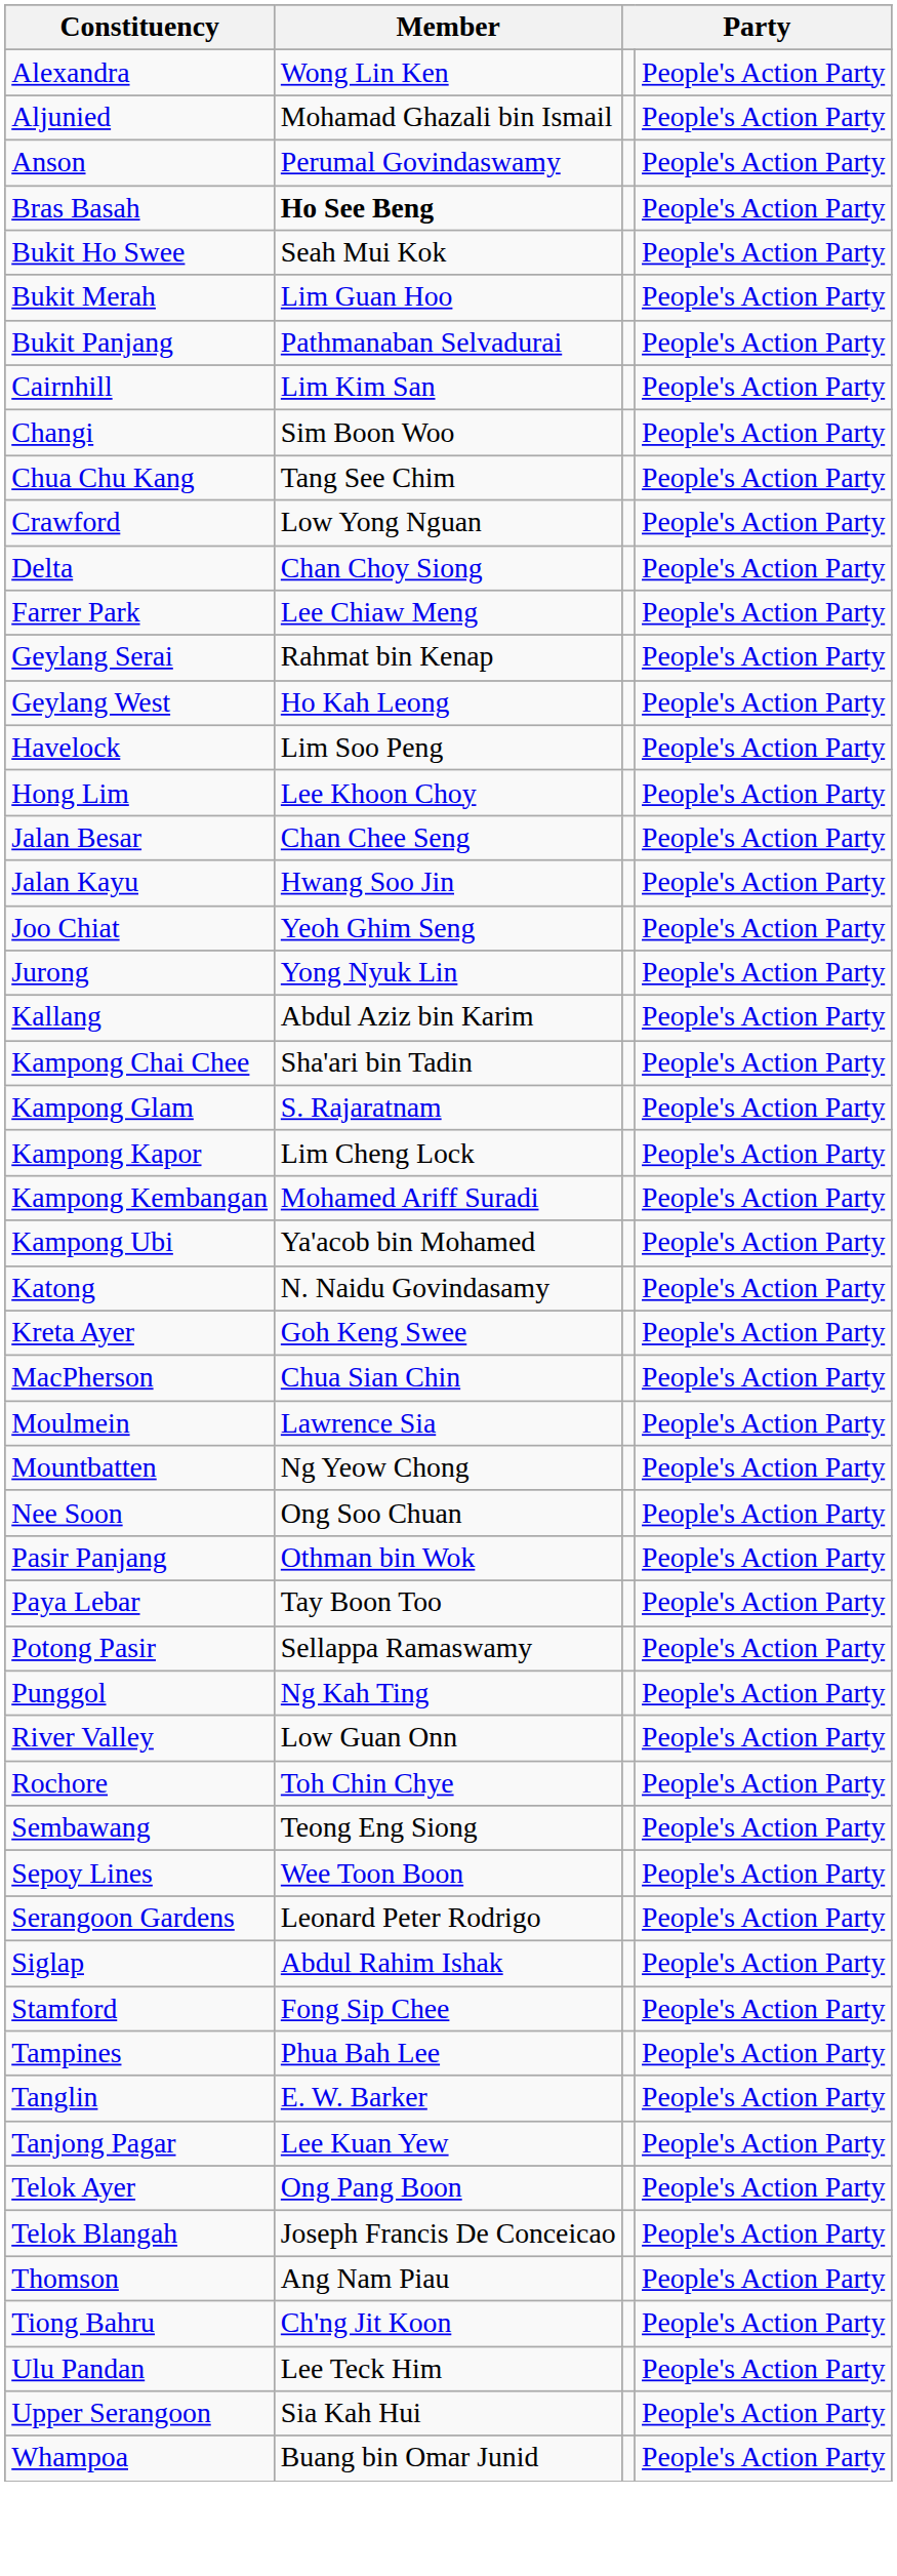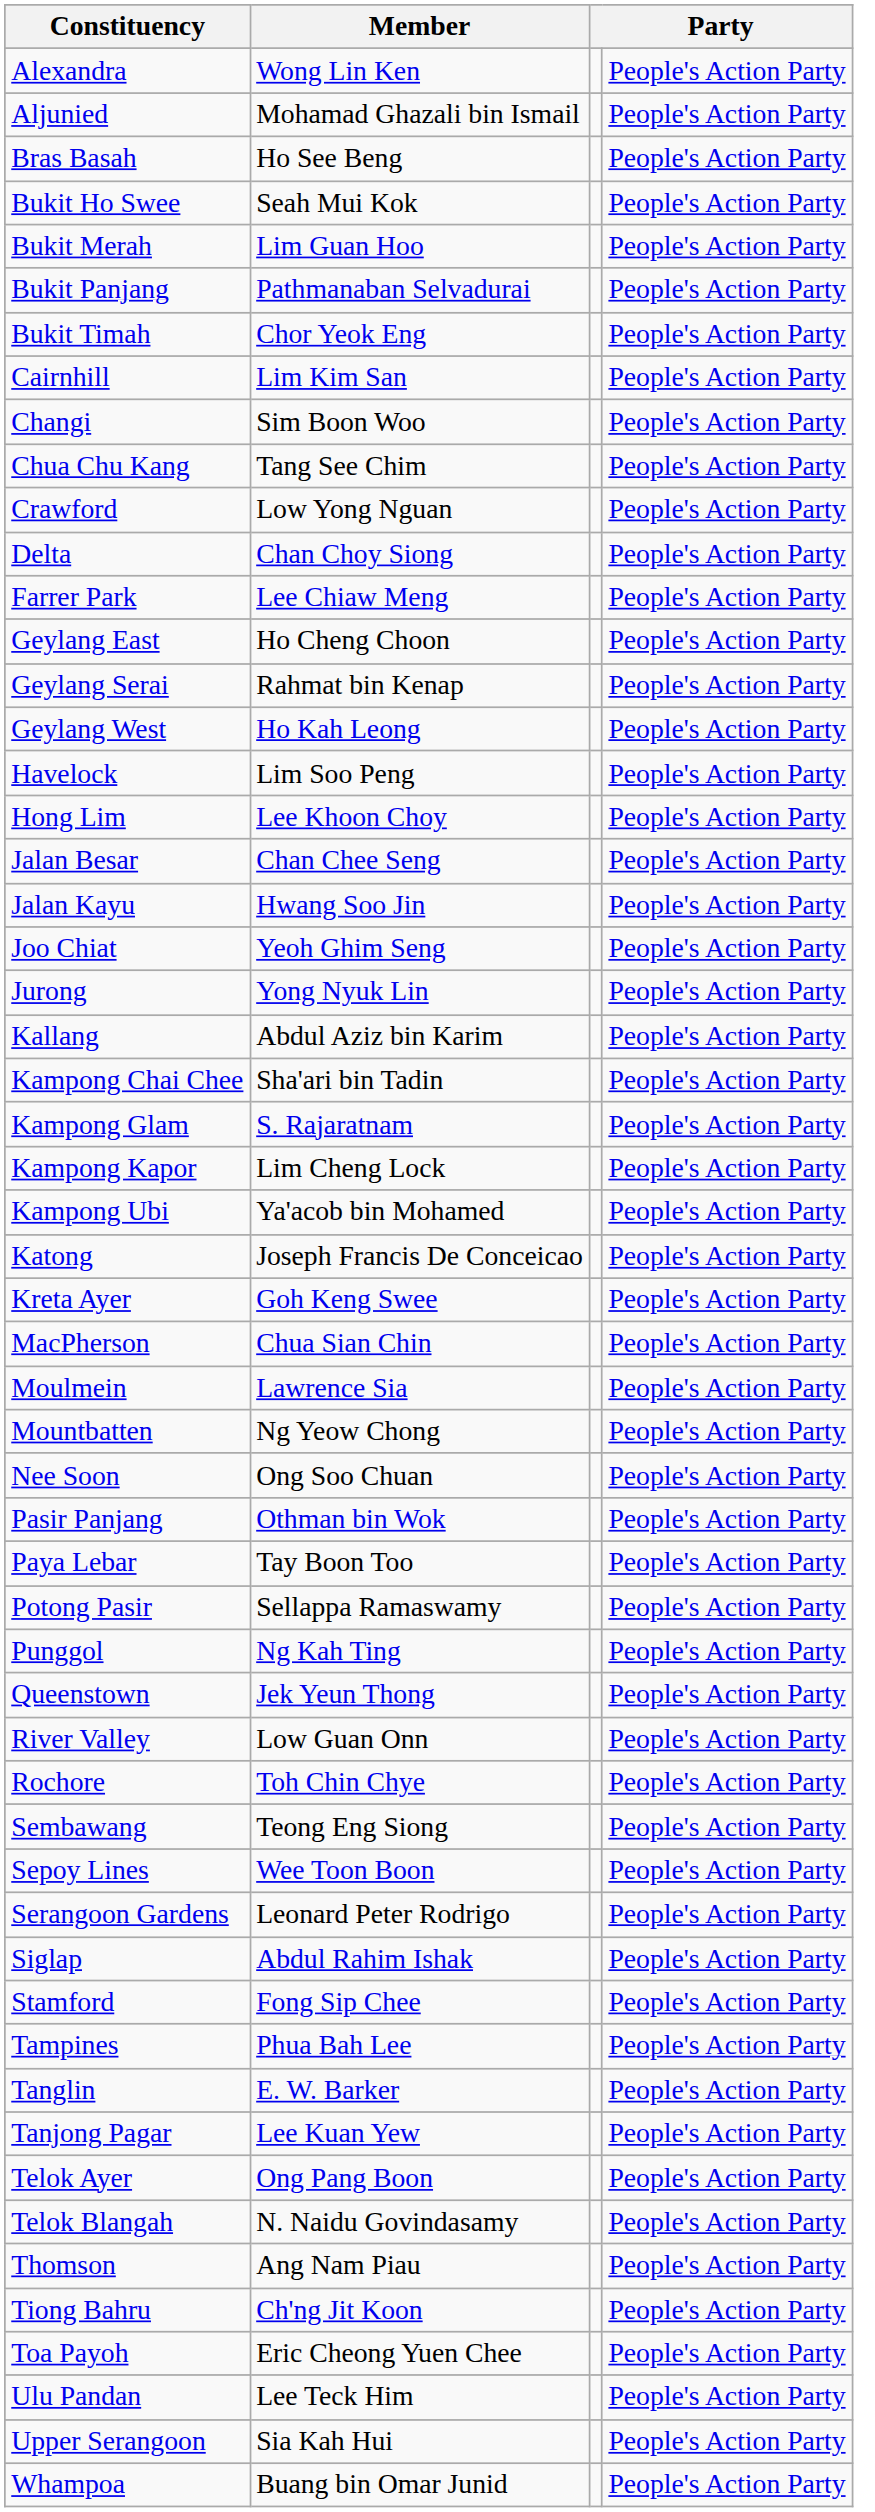 <table class="wikitable sortable">
 <tr>
 <th>Constituency</th>
 <th>Member</th>
 <th colspan="2">Party</th>
 </tr>
 <tr>
 <td><a href='#'>Alexandra</a></td>
 <td><a href='#'>Wong Lin Ken</a></td>
 <td></td>
 <td><a href='#'>People's Action Party</a></td>
 </tr>
 <tr>
 <td><a href='#'>Aljunied</a></td>
 <td>Mohamad Ghazali bin Ismail</td>
 <td></td>
 <td><a href='#'>People's Action Party</a></td>
 </tr>
 <tr>
-<td><a href='#'>Anson</a></td>
-<td><a href='#'>Perumal Govindaswamy</a></td>
-<td></td>
-<td><a href='#'>People's Action Party</a></td>
-</tr>
-<tr>
 <td><a href='#'>Bras Basah</a></td>
-<td><strong>Ho See Beng</strong></td>
+<td>Ho See Beng</td>
 <td></td>
 <td><a href='#'>People's Action Party</a></td>
 </tr>
 <tr>
 <td><a href='#'>Bukit Ho Swee</a></td>
 <td>Seah Mui Kok</td>
 <td></td>
 <td><a href='#'>People's Action Party</a></td>
 </tr>
 <tr>
 <td><a href='#'>Bukit Merah</a></td>
 <td><a href='#'>Lim Guan Hoo</a></td>
 <td></td>
 <td><a href='#'>People's Action Party</a></td>
 </tr>
 <tr>
 <td><a href='#'>Bukit Panjang</a></td>
 <td><a href='#'>Pathmanaban Selvadurai</a></td>
+<td></td>
+<td><a href='#'>People's Action Party</a></td>
+</tr>
+<tr>
+<td><a href='#'>Bukit Timah</a></td>
+<td><a href='#'>Chor Yeok Eng</a></td>
 <td></td>
 <td><a href='#'>People's Action Party</a></td>
 </tr>
 <tr>
 <td><a href='#'>Cairnhill</a></td>
 <td><a href='#'>Lim Kim San</a></td>
 <td></td>
 <td><a href='#'>People's Action Party</a></td>
 </tr>
 <tr>
 <td><a href='#'>Changi</a></td>
 <td>Sim Boon Woo</td>
 <td></td>
 <td><a href='#'>People's Action Party</a></td>
 </tr>
 <tr>
 <td><a href='#'>Chua Chu Kang</a></td>
 <td>Tang See Chim</td>
 <td></td>
 <td><a href='#'>People's Action Party</a></td>
 </tr>
 <tr>
 <td><a href='#'>Crawford</a></td>
 <td>Low Yong Nguan</td>
 <td></td>
 <td><a href='#'>People's Action Party</a></td>
 </tr>
 <tr>
 <td><a href='#'>Delta</a></td>
 <td><a href='#'>Chan Choy Siong</a></td>
 <td></td>
 <td><a href='#'>People's Action Party</a></td>
 </tr>
 <tr>
 <td><a href='#'>Farrer Park</a></td>
 <td><a href='#'>Lee Chiaw Meng</a></td>
+<td></td>
+<td><a href='#'>People's Action Party</a></td>
+</tr>
+<tr>
+<td><a href='#'>Geylang East</a></td>
+<td>Ho Cheng Choon</td>
 <td></td>
 <td><a href='#'>People's Action Party</a></td>
 </tr>
 <tr>
 <td><a href='#'>Geylang Serai</a></td>
 <td>Rahmat bin Kenap</td>
 <td></td>
 <td><a href='#'>People's Action Party</a></td>
 </tr>
 <tr>
 <td><a href='#'>Geylang West</a></td>
 <td><a href='#'>Ho Kah Leong</a></td>
 <td></td>
 <td><a href='#'>People's Action Party</a></td>
 </tr>
 <tr>
 <td><a href='#'>Havelock</a></td>
 <td>Lim Soo Peng</td>
 <td></td>
 <td><a href='#'>People's Action Party</a></td>
 </tr>
 <tr>
 <td><a href='#'>Hong Lim</a></td>
 <td><a href='#'>Lee Khoon Choy</a></td>
 <td></td>
 <td><a href='#'>People's Action Party</a></td>
 </tr>
 <tr>
 <td><a href='#'>Jalan Besar</a></td>
 <td><a href='#'>Chan Chee Seng</a></td>
 <td></td>
 <td><a href='#'>People's Action Party</a></td>
 </tr>
 <tr>
 <td><a href='#'>Jalan Kayu</a></td>
 <td><a href='#'>Hwang Soo Jin</a></td>
 <td></td>
 <td><a href='#'>People's Action Party</a></td>
 </tr>
 <tr>
 <td><a href='#'>Joo Chiat</a></td>
 <td><a href='#'>Yeoh Ghim Seng</a></td>
 <td></td>
 <td><a href='#'>People's Action Party</a></td>
 </tr>
 <tr>
 <td><a href='#'>Jurong</a></td>
 <td><a href='#'>Yong Nyuk Lin</a></td>
 <td></td>
 <td><a href='#'>People's Action Party</a></td>
 </tr>
 <tr>
 <td><a href='#'>Kallang</a></td>
 <td>Abdul Aziz bin Karim</td>
 <td></td>
 <td><a href='#'>People's Action Party</a></td>
 </tr>
 <tr>
 <td><a href='#'>Kampong Chai Chee</a></td>
 <td>Sha'ari bin Tadin</td>
 <td></td>
 <td><a href='#'>People's Action Party</a></td>
 </tr>
 <tr>
 <td><a href='#'>Kampong Glam</a></td>
 <td><a href='#'>S. Rajaratnam</a></td>
 <td></td>
 <td><a href='#'>People's Action Party</a></td>
 </tr>
 <tr>
 <td><a href='#'>Kampong Kapor</a></td>
 <td>Lim Cheng Lock</td>
 <td></td>
 <td><a href='#'>People's Action Party</a></td>
 </tr>
 <tr>
-<td><a href='#'>Kampong Kembangan</a></td>
-<td><a href='#'>Mohamed Ariff Suradi</a></td>
-<td></td>
-<td><a href='#'>People's Action Party</a></td>
-</tr>
-<tr>
 <td><a href='#'>Kampong Ubi</a></td>
 <td>Ya'acob bin Mohamed</td>
 <td></td>
 <td><a href='#'>People's Action Party</a></td>
 </tr>
 <tr>
 <td><a href='#'>Katong</a></td>
-<td>N. Naidu Govindasamy</td>
+<td>Joseph Francis De Conceicao</td>
 <td></td>
 <td><a href='#'>People's Action Party</a></td>
 </tr>
 <tr>
 <td><a href='#'>Kreta Ayer</a></td>
 <td><a href='#'>Goh Keng Swee</a></td>
 <td></td>
 <td><a href='#'>People's Action Party</a></td>
 </tr>
 <tr>
 <td><a href='#'>MacPherson</a></td>
 <td><a href='#'>Chua Sian Chin</a></td>
 <td></td>
 <td><a href='#'>People's Action Party</a></td>
 </tr>
 <tr>
 <td><a href='#'>Moulmein</a></td>
 <td><a href='#'>Lawrence Sia</a></td>
 <td></td>
 <td><a href='#'>People's Action Party</a></td>
 </tr>
 <tr>
 <td><a href='#'>Mountbatten</a></td>
 <td>Ng Yeow Chong</td>
 <td></td>
 <td><a href='#'>People's Action Party</a></td>
 </tr>
 <tr>
 <td><a href='#'>Nee Soon</a></td>
 <td>Ong Soo Chuan</td>
 <td></td>
 <td><a href='#'>People's Action Party</a></td>
 </tr>
 <tr>
 <td><a href='#'>Pasir Panjang</a></td>
 <td><a href='#'>Othman bin Wok</a></td>
 <td></td>
 <td><a href='#'>People's Action Party</a></td>
 </tr>
 <tr>
 <td><a href='#'>Paya Lebar</a></td>
 <td>Tay Boon Too</td>
 <td></td>
 <td><a href='#'>People's Action Party</a></td>
 </tr>
 <tr>
 <td><a href='#'>Potong Pasir</a></td>
 <td>Sellappa Ramaswamy</td>
 <td></td>
 <td><a href='#'>People's Action Party</a></td>
 </tr>
 <tr>
 <td><a href='#'>Punggol</a></td>
 <td><a href='#'>Ng Kah Ting</a></td>
+<td></td>
+<td><a href='#'>People's Action Party</a></td>
+</tr>
+<tr>
+<td><a href='#'>Queenstown</a></td>
+<td><a href='#'>Jek Yeun Thong</a></td>
 <td></td>
 <td><a href='#'>People's Action Party</a></td>
 </tr>
 <tr>
 <td><a href='#'>River Valley</a></td>
 <td>Low Guan Onn</td>
 <td></td>
 <td><a href='#'>People's Action Party</a></td>
 </tr>
 <tr>
 <td><a href='#'>Rochore</a></td>
 <td><a href='#'>Toh Chin Chye</a></td>
 <td></td>
 <td><a href='#'>People's Action Party</a></td>
 </tr>
 <tr>
 <td><a href='#'>Sembawang</a></td>
 <td>Teong Eng Siong</td>
 <td></td>
 <td><a href='#'>People's Action Party</a></td>
 </tr>
 <tr>
 <td><a href='#'>Sepoy Lines</a></td>
 <td><a href='#'>Wee Toon Boon</a></td>
 <td></td>
 <td><a href='#'>People's Action Party</a></td>
 </tr>
 <tr>
 <td><a href='#'>Serangoon Gardens</a></td>
 <td>Leonard Peter Rodrigo</td>
 <td></td>
 <td><a href='#'>People's Action Party</a></td>
 </tr>
 <tr>
 <td><a href='#'>Siglap</a></td>
 <td><a href='#'>Abdul Rahim Ishak</a></td>
 <td></td>
 <td><a href='#'>People's Action Party</a></td>
 </tr>
 <tr>
 <td><a href='#'>Stamford</a></td>
 <td><a href='#'>Fong Sip Chee</a></td>
 <td></td>
 <td><a href='#'>People's Action Party</a></td>
 </tr>
 <tr>
 <td><a href='#'>Tampines</a></td>
 <td><a href='#'>Phua Bah Lee</a></td>
 <td></td>
 <td><a href='#'>People's Action Party</a></td>
 </tr>
 <tr>
 <td><a href='#'>Tanglin</a></td>
 <td><a href='#'>E. W. Barker</a></td>
 <td></td>
 <td><a href='#'>People's Action Party</a></td>
 </tr>
 <tr>
 <td><a href='#'>Tanjong Pagar</a></td>
 <td><a href='#'>Lee Kuan Yew</a></td>
 <td></td>
 <td><a href='#'>People's Action Party</a></td>
 </tr>
 <tr>
 <td><a href='#'>Telok Ayer</a></td>
 <td><a href='#'>Ong Pang Boon</a></td>
 <td></td>
 <td><a href='#'>People's Action Party</a></td>
 </tr>
 <tr>
 <td><a href='#'>Telok Blangah</a></td>
-<td>Joseph Francis De Conceicao</td>
+<td>N. Naidu Govindasamy</td>
 <td></td>
 <td><a href='#'>People's Action Party</a></td>
 </tr>
 <tr>
 <td><a href='#'>Thomson</a></td>
 <td>Ang Nam Piau</td>
 <td></td>
 <td><a href='#'>People's Action Party</a></td>
 </tr>
 <tr>
 <td><a href='#'>Tiong Bahru</a></td>
 <td><a href='#'>Ch'ng Jit Koon</a></td>
+<td></td>
+<td><a href='#'>People's Action Party</a></td>
+</tr>
+<tr>
+<td><a href='#'>Toa Payoh</a></td>
+<td>Eric Cheong Yuen Chee</td>
 <td></td>
 <td><a href='#'>People's Action Party</a></td>
 </tr>
 <tr>
 <td><a href='#'>Ulu Pandan</a></td>
 <td>Lee Teck Him</td>
 <td></td>
 <td><a href='#'>People's Action Party</a></td>
 </tr>
 <tr>
 <td><a href='#'>Upper Serangoon</a></td>
 <td>Sia Kah Hui</td>
 <td></td>
 <td><a href='#'>People's Action Party</a></td>
 </tr>
 <tr>
 <td><a href='#'>Whampoa</a></td>
 <td>Buang bin Omar Junid</td>
 <td></td>
 <td><a href='#'>People's Action Party</a></td>
 </tr>
 </table>
